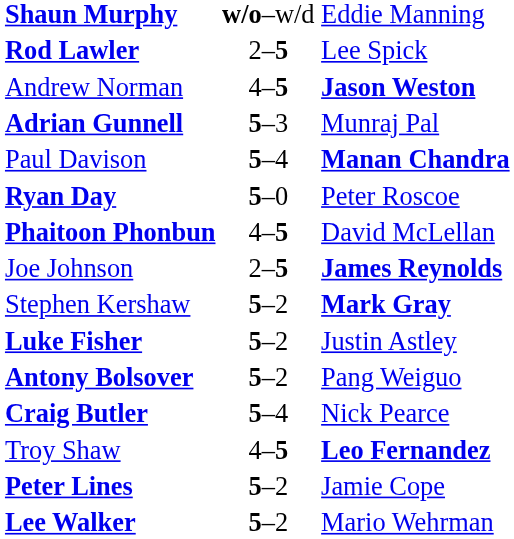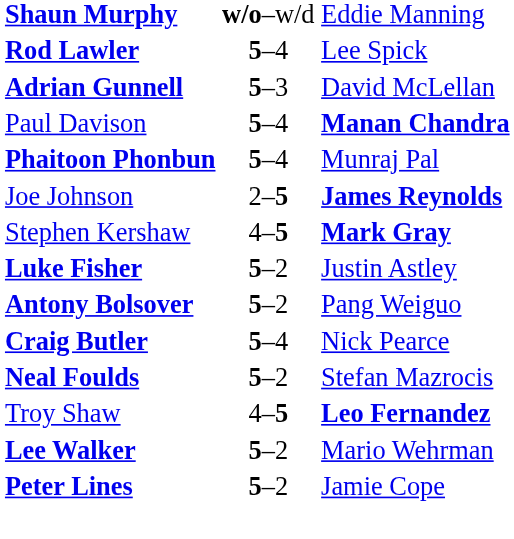 <table>
 <tr>
 <td> <strong><a href='#'>Shaun Murphy</a></strong></td>
 <td align="center"><strong>w/o</strong>–w/d</td>
 <td> <a href='#'>Eddie Manning</a></td>
 </tr>
 <tr>
 <td> <strong><a href='#'>Rod Lawler</a></strong></td>
-<td align="center">2–<strong>5</strong></td>
+<td align="center"><strong>5</strong>–4</td>
 <td> <a href='#'>Lee Spick</a></td>
-</tr>
-<tr>
-<td> <a href='#'>Andrew Norman</a></td>
-<td align="center">4–<strong>5</strong></td>
-<td> <strong><a href='#'>Jason Weston</a></strong></td>
 </tr>
 <tr>
 <td> <strong><a href='#'>Adrian Gunnell</a></strong></td>
 <td align="center"><strong>5</strong>–3</td>
-<td> <a href='#'>Munraj Pal</a></td>
+<td> <a href='#'>David McLellan</a></td>
 </tr>
 <tr>
 <td> <a href='#'>Paul Davison</a></td>
 <td align="center"><strong>5</strong>–4</td>
 <td> <strong><a href='#'>Manan Chandra</a></strong></td>
 </tr>
 <tr>
-<td> <strong><a href='#'>Ryan Day</a></strong></td>
-<td align="center"><strong>5</strong>–0</td>
-<td> <a href='#'>Peter Roscoe</a></td>
-</tr>
-<tr>
 <td> <strong><a href='#'>Phaitoon Phonbun</a></strong></td>
-<td align="center">4–<strong>5</strong></td>
-<td> <a href='#'>David McLellan</a></td>
+<td align="center"><strong>5</strong>–4</td>
+<td> <a href='#'>Munraj Pal</a></td>
 </tr>
 <tr>
 <td> <a href='#'>Joe Johnson</a></td>
 <td align="center">2–<strong>5</strong></td>
 <td> <strong><a href='#'>James Reynolds</a></strong></td>
 </tr>
 <tr>
 <td> <a href='#'>Stephen Kershaw</a></td>
-<td align="center"><strong>5</strong>–2</td>
+<td align="center">4–<strong>5</strong></td>
 <td> <strong><a href='#'>Mark Gray</a></strong></td>
 </tr>
 <tr>
 <td> <strong><a href='#'>Luke Fisher</a></strong></td>
 <td align="center"><strong>5</strong>–2</td>
 <td> <a href='#'>Justin Astley</a></td>
 </tr>
 <tr>
 <td> <strong><a href='#'>Antony Bolsover</a></strong></td>
 <td align="center"><strong>5</strong>–2</td>
 <td> <a href='#'>Pang Weiguo</a></td>
 </tr>
 <tr>
 <td> <strong><a href='#'>Craig Butler</a></strong></td>
 <td align="center"><strong>5</strong>–4</td>
 <td> <a href='#'>Nick Pearce</a></td>
 </tr>
 <tr>
+<td> <strong><a href='#'>Neal Foulds</a></strong></td>
+<td align="center"><strong>5</strong>–2</td>
+<td> <a href='#'>Stefan Mazrocis</a></td>
+</tr>
+<tr>
 <td> <a href='#'>Troy Shaw</a></td>
 <td align="center">4–<strong>5</strong></td>
 <td> <strong><a href='#'>Leo Fernandez</a></strong></td>
+</tr>
+<tr>
+<td> <strong><a href='#'>Lee Walker</a></strong></td>
+<td align="center"><strong>5</strong>–2</td>
+<td> <a href='#'>Mario Wehrman</a></td>
 </tr>
 <tr>
 <td> <strong><a href='#'>Peter Lines</a></strong></td>
 <td align="center"><strong>5</strong>–2</td>
 <td> <a href='#'>Jamie Cope</a></td>
 </tr>
-<tr>
-<td> <strong><a href='#'>Lee Walker</a></strong></td>
-<td align="center"><strong>5</strong>–2</td>
-<td> <a href='#'>Mario Wehrman</a></td>
-</tr>
 </table>
